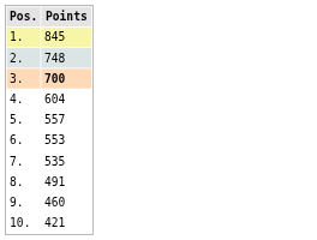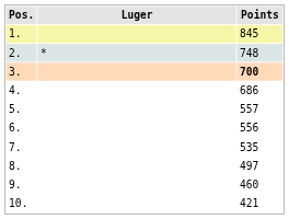 <table cellspacing="1" cellpadding="3" style="border:1px solid #aaa; font-size:90%;">
 <tr style="background:#e4e4e4;">
 <th style="width:10px;">Pos.</th>
+<th style="width:215px;">Luger</th>
 <th style="width:45px;">Points</th>
 </tr>
 <tr style="background:#f7f6a8;">
 <td>1.</td>
+<td align="left"></td>
 <td>845</td>
 </tr>
 <tr style="background:#dce5e5;">
 <td>2.</td>
+<td align="left">*</td>
 <td>748</td>
 </tr>
 <tr style="background:#ffdab9;">
 <td>3.</td>
+<td align="left"></td>
 <td><strong>700</strong></td>
 </tr>
 <tr>
 <td>4.</td>
-<td>604</td>
+<td align="left"></td>
+<td>686</td>
 </tr>
 <tr>
 <td>5.</td>
+<td align="left"></td>
 <td>557</td>
 </tr>
 <tr>
 <td>6.</td>
-<td>553</td>
+<td align="left"></td>
+<td>556</td>
 </tr>
 <tr>
 <td>7.</td>
+<td align="left"></td>
 <td>535</td>
 </tr>
 <tr>
 <td>8.</td>
-<td>491</td>
+<td align="left"></td>
+<td>497</td>
 </tr>
 <tr>
 <td>9.</td>
+<td align="left"></td>
 <td>460</td>
 </tr>
 <tr>
 <td>10.</td>
+<td align="left"></td>
 <td>421</td>
 </tr>
 </table>
